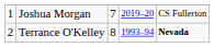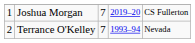 <table class="wikitable">
 <tr>
 </tr>
 <tr>
 <td>1</td>
 <td>Joshua Morgan</td>
 <td>7</td>
 <td style="font-size:80%;"><a href='#'>2019–20</a></td>
 <td style="font-size:80%;">CS Fullerton</td>
 </tr>
 <tr>
 <td>2</td>
 <td>Terrance O'Kelley</td>
-<td>8</td>
+<td>7</td>
 <td style="font-size:80%;"><a href='#'>1993–94</a></td>
-<td style="font-size:80%;"><strong>Nevada</strong></td>
+<td style="font-size:80%;">Nevada</td>
 </tr>
 </table>
